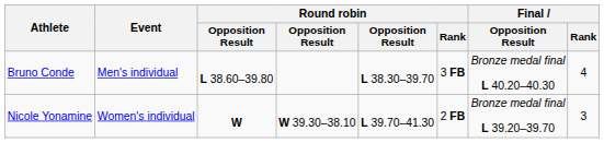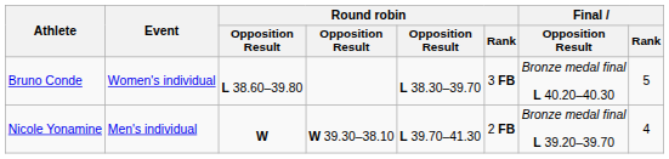 <table class=wikitable style=font-size:90%;text-align:center>
 <tr>
 <th rowspan=2>Athlete</th>
 <th rowspan=2>Event</th>
 <th colspan=4>Round robin</th>
 <th colspan=2>Final / </th>
 </tr>
 <tr style=font-size:95%>
 <th>Opposition<br>Result</th>
 <th>Opposition<br>Result</th>
 <th>Opposition<br>Result</th>
 <th>Rank</th>
 <th>Opposition<br>Result</th>
 <th>Rank</th>
 </tr>
 <tr>
 <td align=left><a href='#'>Bruno Conde</a></td>
-<td align=left><a href='#'>Men's individual</a></td>
+<td align=left><a href='#'>Women's individual</a></td>
 <td><br><strong>L</strong> 38.60–39.80</td>
 <td><br></td>
 <td><br><strong>L</strong> 38.30–39.70</td>
 <td>3 <strong>FB</strong></td>
 <td><em>Bronze medal final</em><br><br><strong>L</strong> 40.20–40.30</td>
-<td>4</td>
+<td>5</td>
 </tr>
 <tr>
 <td align=left><a href='#'>Nicole Yonamine</a></td>
-<td align=left><a href='#'>Women's individual</a></td>
+<td align=left><a href='#'>Men's individual</a></td>
 <td><br><strong>W</strong> </td>
 <td><br><strong>W</strong> 39.30–38.10</td>
 <td><br><strong>L</strong> 39.70–41.30</td>
 <td>2 <strong>FB</strong></td>
 <td><em>Bronze medal final</em><br><br><strong>L</strong> 39.20–39.70</td>
-<td>3</td>
+<td>4</td>
 </tr>
 </table>
